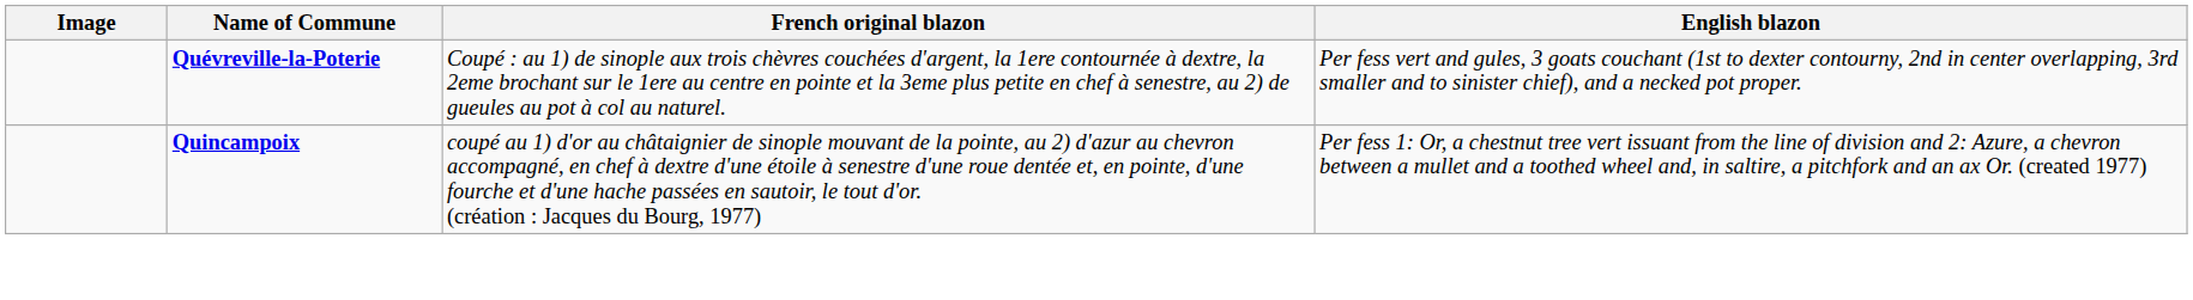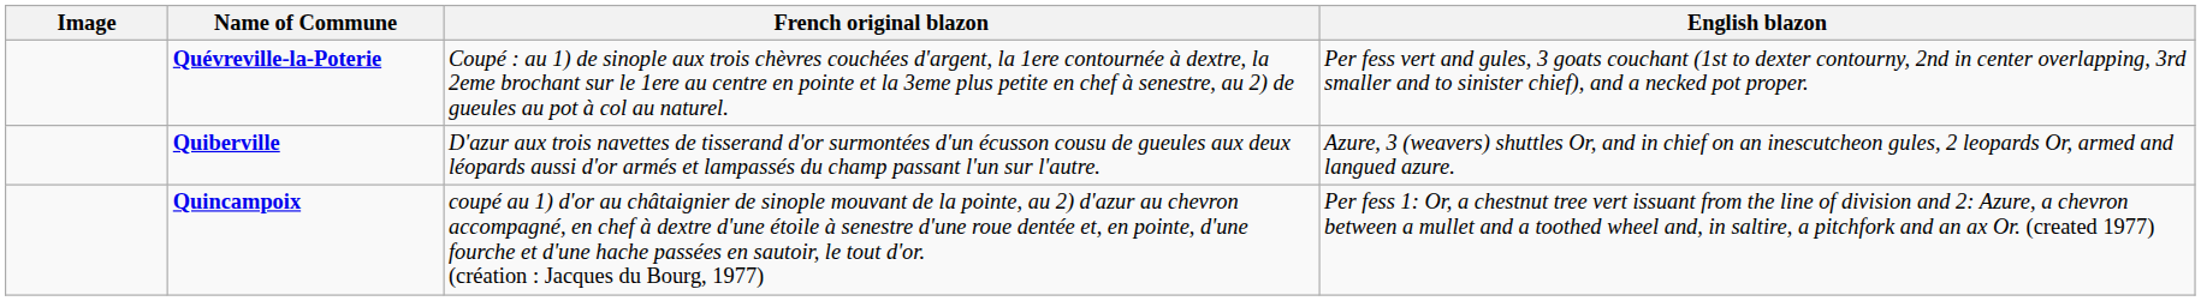 <table class="wikitable" width="100%">
 <tr>
 <th width="110">Image</th>
 <th>Name of Commune</th>
 <th width="40%">French original blazon</th>
 <th width="40%">English blazon</th>
 </tr>
 <tr valign=top>
 <td align=center></td>
 <td><strong><a href='#'>Quévreville-la-Poterie</a></strong></td>
 <td><em>Coupé : au 1) de sinople aux trois chèvres couchées d'argent, la 1ere contournée à dextre, la 2eme brochant sur le 1ere au centre en pointe et la 3eme plus petite en chef à senestre, au 2) de gueules au pot à col au naturel.</em></td>
 <td><em>Per fess vert and gules, 3 goats couchant (1st to dexter contourny, 2nd in center overlapping, 3rd smaller and to sinister chief), and a necked pot proper.</em></td>
 </tr>
 <tr valign=top>
 <td align=center></td>
+<td><strong><a href='#'>Quiberville</a></strong></td>
+<td><em>D'azur aux trois navettes de tisserand d'or surmontées d'un écusson cousu de gueules aux deux léopards aussi d'or armés et lampassés du champ passant l'un sur l'autre.</em></td>
+<td><em>Azure, 3 (weavers) shuttles Or, and in chief on an inescutcheon gules, 2 leopards Or, armed and langued azure.</em></td>
+</tr>
+<tr valign=top>
+<td align=center></td>
 <td><strong><a href='#'>Quincampoix</a></strong></td>
 <td><em>coupé au 1) d'or au châtaignier de sinople mouvant de la pointe, au 2) d'azur au chevron accompagné, en chef à dextre d'une étoile à senestre d'une roue dentée et, en pointe, d'une fourche et d'une hache passées en sautoir, le tout d'or.</em><br>(création : Jacques du Bourg, 1977)</td>
 <td><em>Per fess 1: Or, a chestnut tree vert issuant from the line of division and 2: Azure, a chevron between a mullet and a toothed wheel and, in saltire, a pitchfork and an ax Or.</em>  (created 1977)</td>
 </tr>
 </table>
